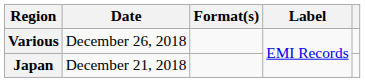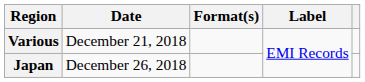 <table class="wikitable plainrowheaders">
 <tr>
 <th>Region</th>
 <th>Date</th>
 <th>Format(s)</th>
 <th>Label</th>
 <th></th>
 </tr>
 <tr>
 <th scope="row">Various</th>
-<td>December 26, 2018</td>
+<td>December 21, 2018</td>
 <td></td>
 <td rowspan="2"><a href='#'>EMI Records</a></td>
 <td></td>
 </tr>
 <tr>
 <th scope="row">Japan</th>
-<td>December 21, 2018</td>
+<td>December 26, 2018</td>
 <td></td>
 <td></td>
 </tr>
 </table>
